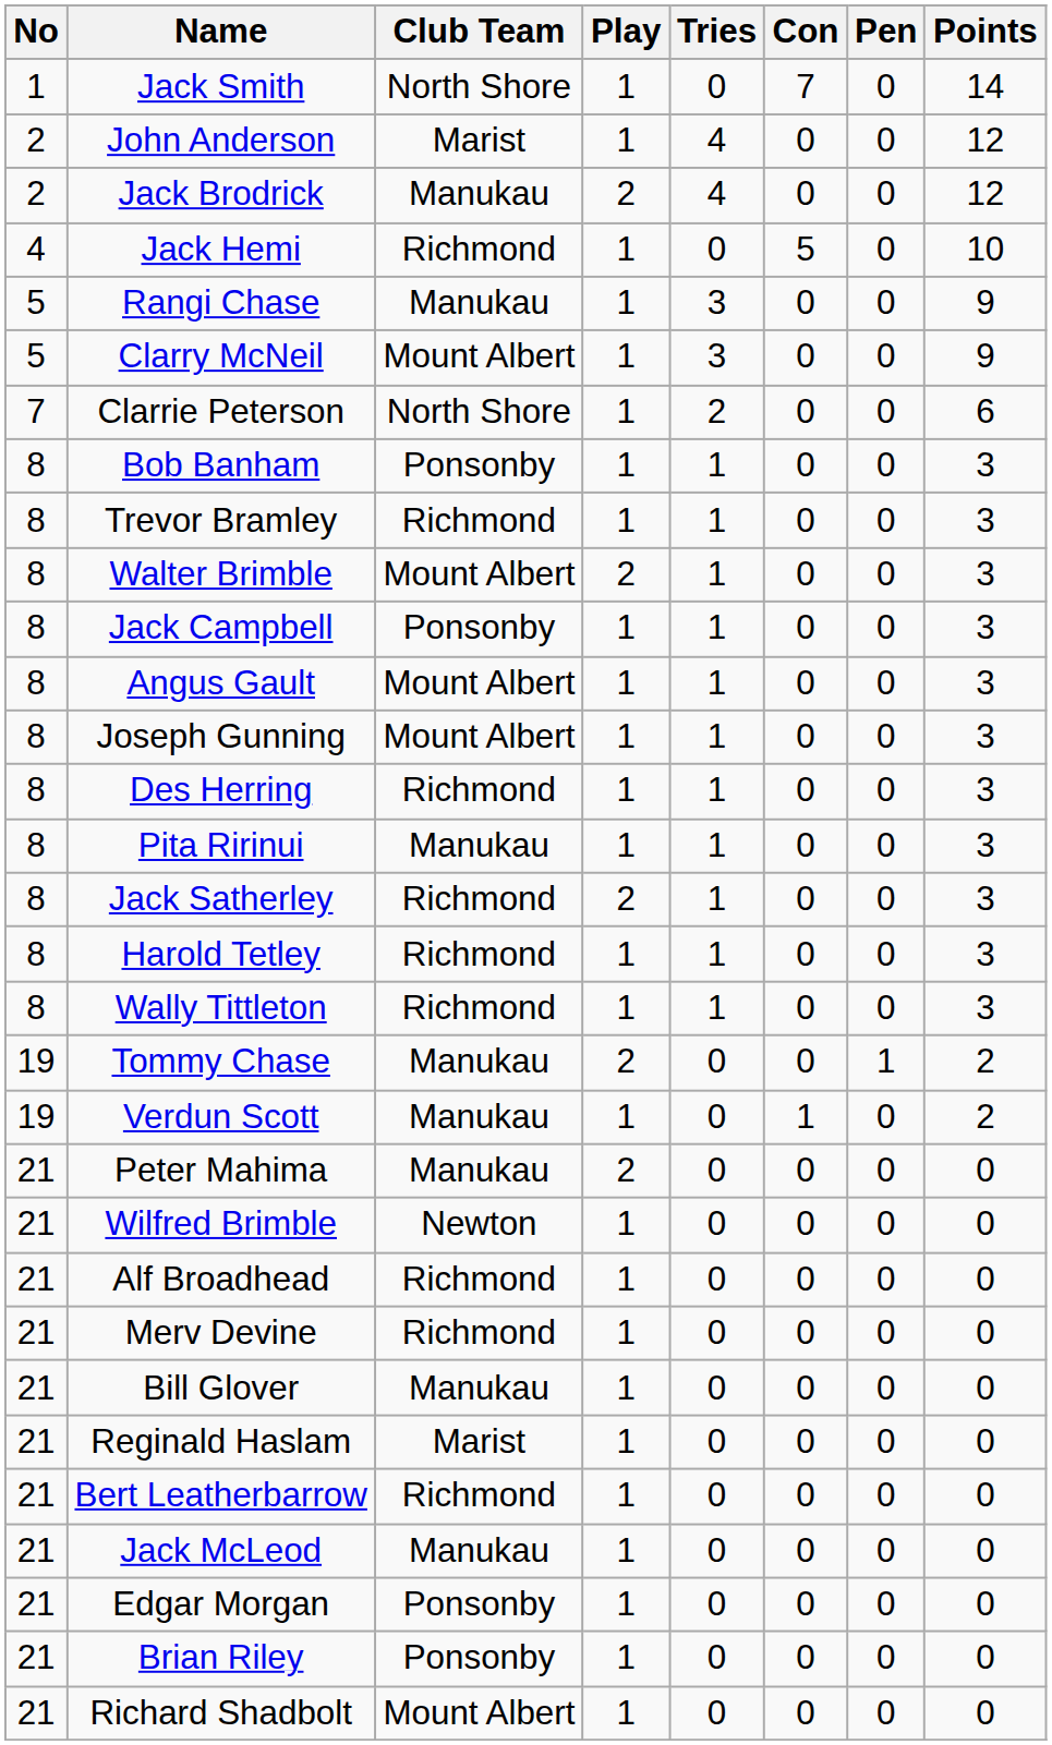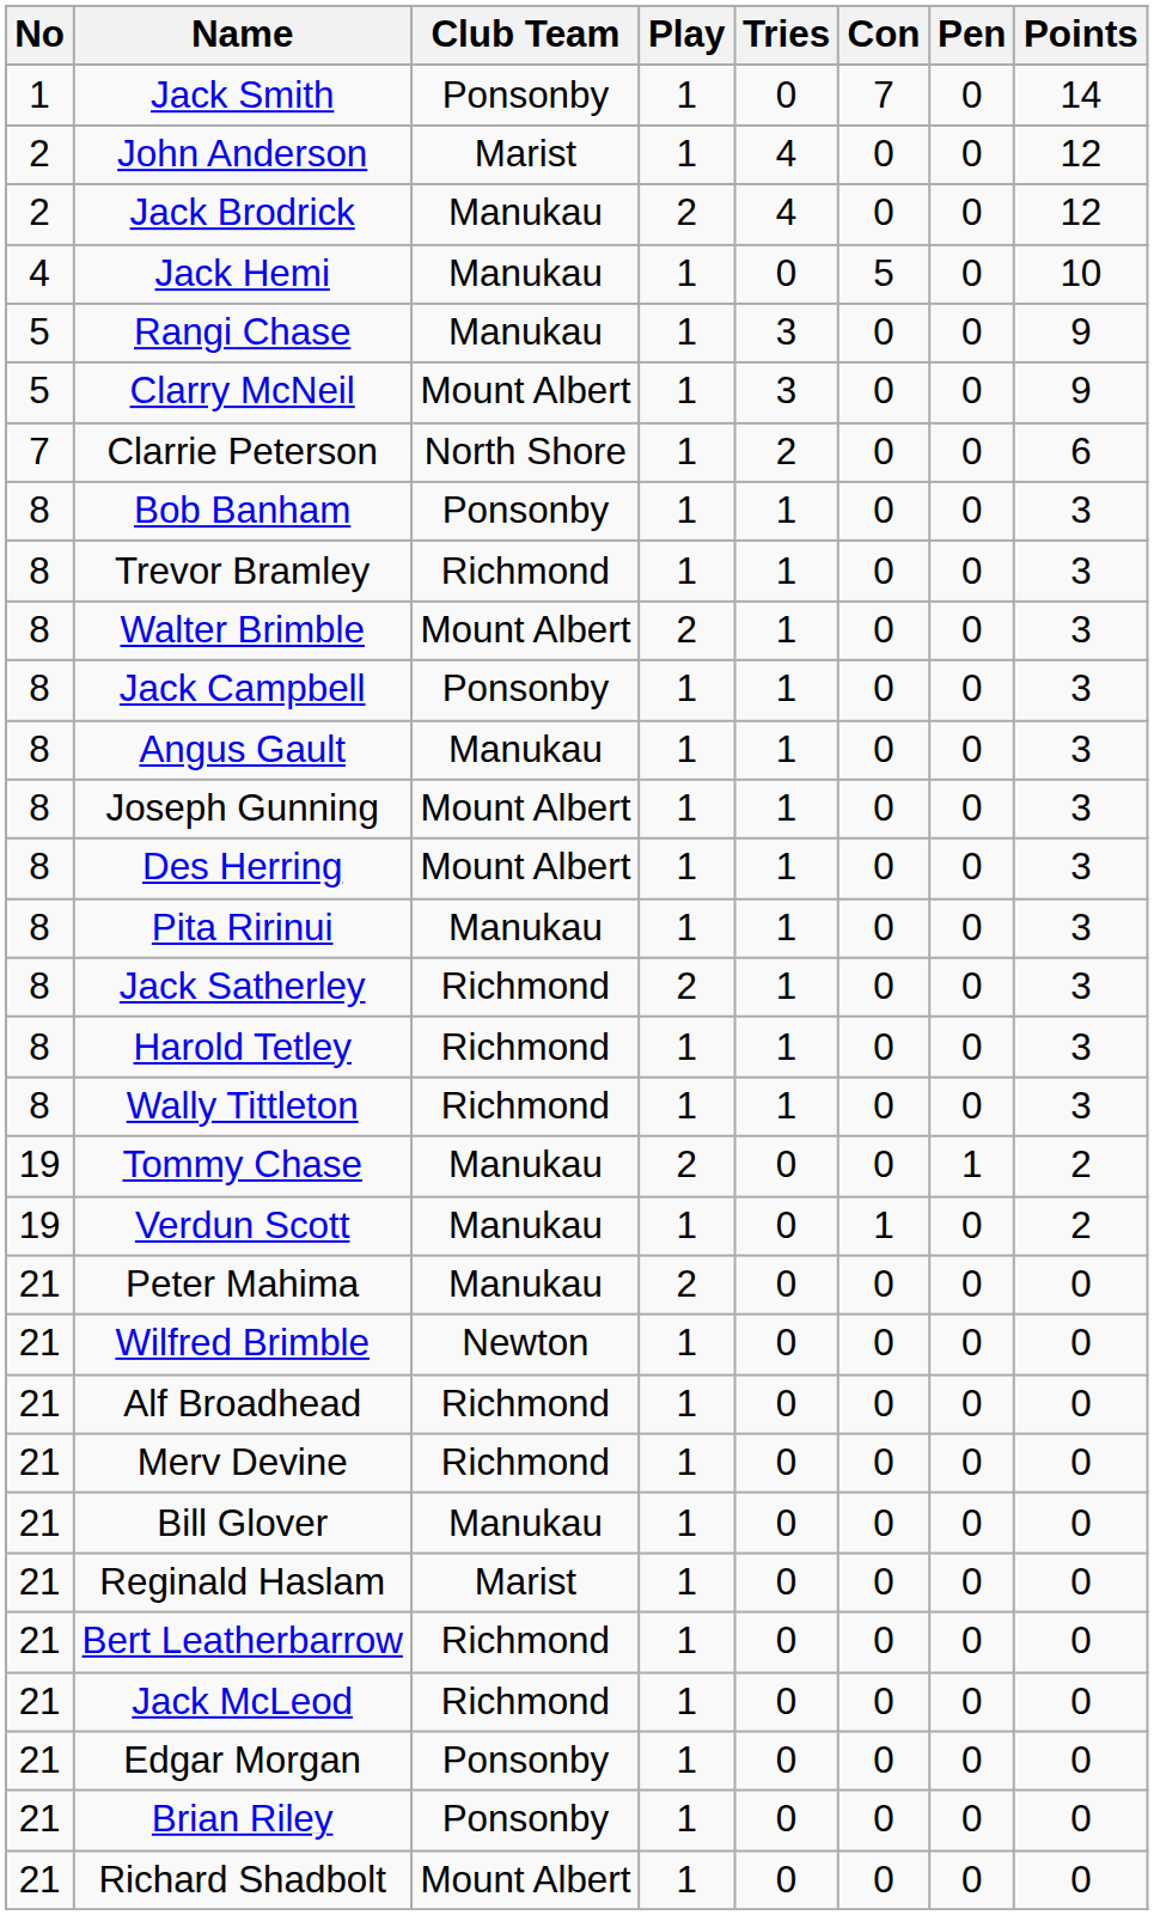 <table class="wikitable sortable" style="text-align: center;">
 <tr>
 <th>No</th>
 <th>Name</th>
 <th>Club Team</th>
 <th>Play</th>
 <th>Tries</th>
 <th>Con</th>
 <th>Pen</th>
 <th>Points</th>
 </tr>
 <tr>
 <td>1</td>
 <td><a href='#'>Jack Smith</a></td>
-<td>North Shore</td>
+<td>Ponsonby</td>
 <td>1</td>
 <td>0</td>
 <td>7</td>
 <td>0</td>
 <td>14</td>
 </tr>
 <tr>
 <td>2</td>
 <td><a href='#'>John Anderson</a></td>
 <td>Marist</td>
 <td>1</td>
 <td>4</td>
 <td>0</td>
 <td>0</td>
 <td>12</td>
 </tr>
 <tr>
 <td>2</td>
 <td><a href='#'>Jack Brodrick</a></td>
 <td>Manukau</td>
 <td>2</td>
 <td>4</td>
 <td>0</td>
 <td>0</td>
 <td>12</td>
 </tr>
 <tr>
 <td>4</td>
 <td><a href='#'>Jack Hemi</a></td>
-<td>Richmond</td>
+<td>Manukau</td>
 <td>1</td>
 <td>0</td>
 <td>5</td>
 <td>0</td>
 <td>10</td>
 </tr>
 <tr>
 <td>5</td>
 <td><a href='#'>Rangi Chase</a></td>
 <td>Manukau</td>
 <td>1</td>
 <td>3</td>
 <td>0</td>
 <td>0</td>
 <td>9</td>
 </tr>
 <tr>
 <td>5</td>
 <td><a href='#'>Clarry McNeil</a></td>
 <td>Mount Albert</td>
 <td>1</td>
 <td>3</td>
 <td>0</td>
 <td>0</td>
 <td>9</td>
 </tr>
 <tr>
 <td>7</td>
 <td>Clarrie Peterson</td>
 <td>North Shore</td>
 <td>1</td>
 <td>2</td>
 <td>0</td>
 <td>0</td>
 <td>6</td>
 </tr>
 <tr>
 <td>8</td>
 <td><a href='#'>Bob Banham</a></td>
 <td>Ponsonby</td>
 <td>1</td>
 <td>1</td>
 <td>0</td>
 <td>0</td>
 <td>3</td>
 </tr>
 <tr>
 <td>8</td>
 <td>Trevor Bramley</td>
 <td>Richmond</td>
 <td>1</td>
 <td>1</td>
 <td>0</td>
 <td>0</td>
 <td>3</td>
 </tr>
 <tr>
 <td>8</td>
 <td><a href='#'>Walter Brimble</a></td>
 <td>Mount Albert</td>
 <td>2</td>
 <td>1</td>
 <td>0</td>
 <td>0</td>
 <td>3</td>
 </tr>
 <tr>
 <td>8</td>
 <td><a href='#'>Jack Campbell</a></td>
 <td>Ponsonby</td>
 <td>1</td>
 <td>1</td>
 <td>0</td>
 <td>0</td>
 <td>3</td>
 </tr>
 <tr>
 <td>8</td>
 <td><a href='#'>Angus Gault</a></td>
-<td>Mount Albert</td>
+<td>Manukau</td>
 <td>1</td>
 <td>1</td>
 <td>0</td>
 <td>0</td>
 <td>3</td>
 </tr>
 <tr>
 <td>8</td>
 <td>Joseph Gunning</td>
 <td>Mount Albert</td>
 <td>1</td>
 <td>1</td>
 <td>0</td>
 <td>0</td>
 <td>3</td>
 </tr>
 <tr>
 <td>8</td>
 <td><a href='#'>Des Herring</a></td>
-<td>Richmond</td>
+<td>Mount Albert</td>
 <td>1</td>
 <td>1</td>
 <td>0</td>
 <td>0</td>
 <td>3</td>
 </tr>
 <tr>
 <td>8</td>
 <td><a href='#'>Pita Ririnui</a></td>
 <td>Manukau</td>
 <td>1</td>
 <td>1</td>
 <td>0</td>
 <td>0</td>
 <td>3</td>
 </tr>
 <tr>
 <td>8</td>
 <td><a href='#'>Jack Satherley</a></td>
 <td>Richmond</td>
 <td>2</td>
 <td>1</td>
 <td>0</td>
 <td>0</td>
 <td>3</td>
 </tr>
 <tr>
 <td>8</td>
 <td><a href='#'>Harold Tetley</a></td>
 <td>Richmond</td>
 <td>1</td>
 <td>1</td>
 <td>0</td>
 <td>0</td>
 <td>3</td>
 </tr>
 <tr>
 <td>8</td>
 <td><a href='#'>Wally Tittleton</a></td>
 <td>Richmond</td>
 <td>1</td>
 <td>1</td>
 <td>0</td>
 <td>0</td>
 <td>3</td>
 </tr>
 <tr>
 <td>19</td>
 <td><a href='#'>Tommy Chase</a></td>
 <td>Manukau</td>
 <td>2</td>
 <td>0</td>
 <td>0</td>
 <td>1</td>
 <td>2</td>
 </tr>
 <tr>
 <td>19</td>
 <td><a href='#'>Verdun Scott</a></td>
 <td>Manukau</td>
 <td>1</td>
 <td>0</td>
 <td>1</td>
 <td>0</td>
 <td>2</td>
 </tr>
 <tr>
 <td>21</td>
 <td>Peter Mahima</td>
 <td>Manukau</td>
 <td>2</td>
 <td>0</td>
 <td>0</td>
 <td>0</td>
 <td>0</td>
 </tr>
 <tr>
 <td>21</td>
 <td><a href='#'>Wilfred Brimble</a></td>
 <td>Newton</td>
 <td>1</td>
 <td>0</td>
 <td>0</td>
 <td>0</td>
 <td>0</td>
 </tr>
 <tr>
 <td>21</td>
 <td>Alf Broadhead</td>
 <td>Richmond</td>
 <td>1</td>
 <td>0</td>
 <td>0</td>
 <td>0</td>
 <td>0</td>
 </tr>
 <tr>
 <td>21</td>
 <td>Merv Devine</td>
 <td>Richmond</td>
 <td>1</td>
 <td>0</td>
 <td>0</td>
 <td>0</td>
 <td>0</td>
 </tr>
 <tr>
 <td>21</td>
 <td>Bill Glover</td>
 <td>Manukau</td>
 <td>1</td>
 <td>0</td>
 <td>0</td>
 <td>0</td>
 <td>0</td>
 </tr>
 <tr>
 <td>21</td>
 <td>Reginald Haslam</td>
 <td>Marist</td>
 <td>1</td>
 <td>0</td>
 <td>0</td>
 <td>0</td>
 <td>0</td>
 </tr>
 <tr>
 <td>21</td>
 <td><a href='#'>Bert Leatherbarrow</a></td>
 <td>Richmond</td>
 <td>1</td>
 <td>0</td>
 <td>0</td>
 <td>0</td>
 <td>0</td>
 </tr>
 <tr>
 <td>21</td>
 <td><a href='#'>Jack McLeod</a></td>
-<td>Manukau</td>
+<td>Richmond</td>
 <td>1</td>
 <td>0</td>
 <td>0</td>
 <td>0</td>
 <td>0</td>
 </tr>
 <tr>
 <td>21</td>
 <td>Edgar Morgan</td>
 <td>Ponsonby</td>
 <td>1</td>
 <td>0</td>
 <td>0</td>
 <td>0</td>
 <td>0</td>
 </tr>
 <tr>
 <td>21</td>
 <td><a href='#'>Brian Riley</a></td>
 <td>Ponsonby</td>
 <td>1</td>
 <td>0</td>
 <td>0</td>
 <td>0</td>
 <td>0</td>
 </tr>
 <tr>
 <td>21</td>
 <td>Richard Shadbolt</td>
 <td>Mount Albert</td>
 <td>1</td>
 <td>0</td>
 <td>0</td>
 <td>0</td>
 <td>0</td>
 </tr>
 <tr>
 </tr>
 </table>
